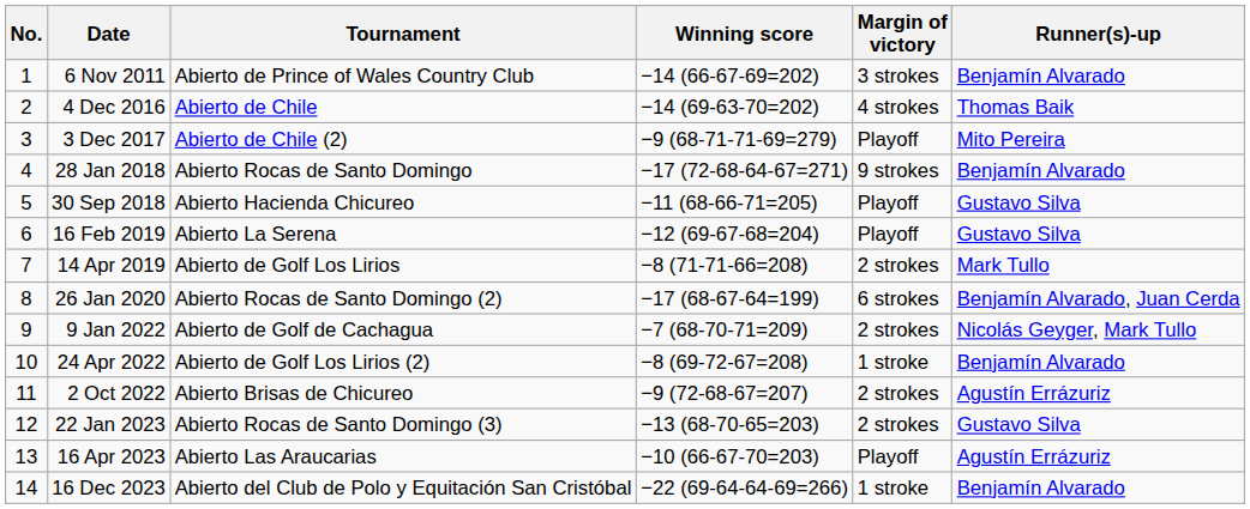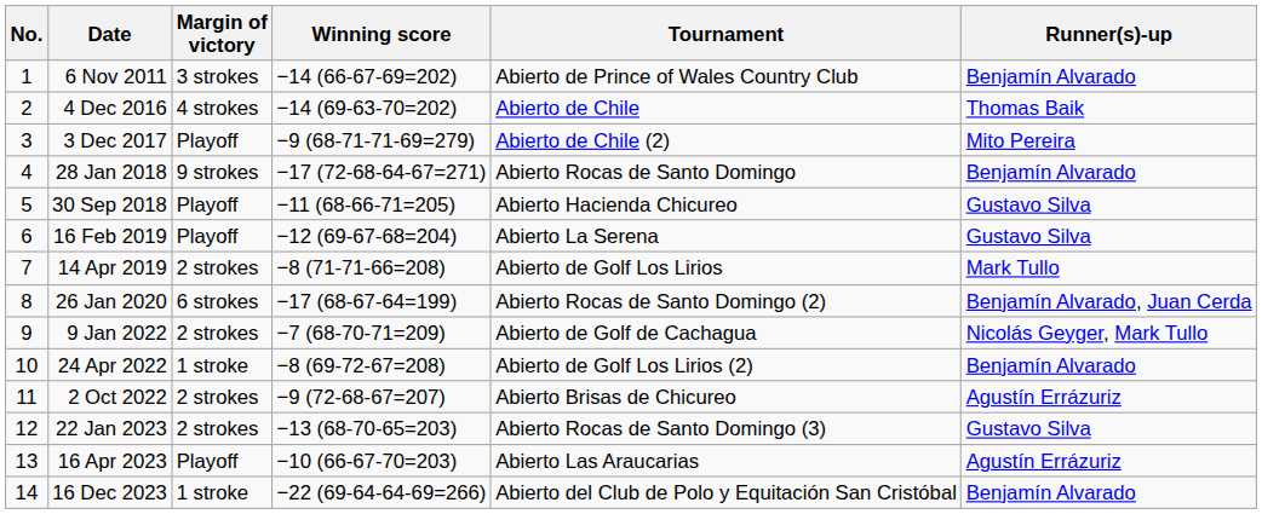 <table class="wikitable" style="font-size:95%;">
 <tr>
 <th>No.</th>
 <th>Date</th>
+<th>Margin of<br>victory</th>
+<th>Winning score</th>
 <th>Tournament</th>
-<th>Winning score</th>
-<th>Margin of<br>victory</th>
 <th>Runner(s)-up</th>
 </tr>
 <tr>
 <td align=center>1</td>
 <td align=right>6 Nov 2011</td>
+<td>3 strokes</td>
+<td>−14 (66-67-69=202)</td>
 <td>Abierto de Prince of Wales Country Club</td>
-<td>−14 (66-67-69=202)</td>
-<td>3 strokes</td>
 <td> <a href='#'>Benjamín Alvarado</a></td>
 </tr>
 <tr>
 <td align=center>2</td>
 <td align=right>4 Dec 2016</td>
+<td>4 strokes</td>
+<td>−14 (69-63-70=202)</td>
 <td><a href='#'>Abierto de Chile</a></td>
-<td>−14 (69-63-70=202)</td>
-<td>4 strokes</td>
 <td> <a href='#'>Thomas Baik</a></td>
 </tr>
 <tr>
 <td align=center>3</td>
 <td align=right>3 Dec 2017</td>
+<td>Playoff</td>
+<td>−9 (68-71-71-69=279)</td>
 <td><a href='#'>Abierto de Chile</a> (2)</td>
-<td>−9 (68-71-71-69=279)</td>
-<td>Playoff</td>
 <td> <a href='#'>Mito Pereira</a></td>
 </tr>
 <tr>
 <td align=center>4</td>
 <td align=right>28 Jan 2018</td>
+<td>9 strokes</td>
+<td>−17 (72-68-64-67=271)</td>
 <td>Abierto Rocas de Santo Domingo</td>
-<td>−17 (72-68-64-67=271)</td>
-<td>9 strokes</td>
 <td> <a href='#'>Benjamín Alvarado</a></td>
 </tr>
 <tr>
 <td align=center>5</td>
 <td align=right>30 Sep 2018</td>
+<td>Playoff</td>
+<td>−11 (68-66-71=205)</td>
 <td>Abierto Hacienda Chicureo</td>
-<td>−11 (68-66-71=205)</td>
-<td>Playoff</td>
 <td> <a href='#'>Gustavo Silva</a></td>
 </tr>
 <tr>
 <td align=center>6</td>
 <td align=right>16 Feb 2019</td>
+<td>Playoff</td>
+<td>−12 (69-67-68=204)</td>
 <td>Abierto La Serena</td>
-<td>−12 (69-67-68=204)</td>
-<td>Playoff</td>
 <td> <a href='#'>Gustavo Silva</a></td>
 </tr>
 <tr>
 <td align=center>7</td>
 <td align=right>14 Apr 2019</td>
+<td>2 strokes</td>
+<td>−8 (71-71-66=208)</td>
 <td>Abierto de Golf Los Lirios</td>
-<td>−8 (71-71-66=208)</td>
-<td>2 strokes</td>
 <td> <a href='#'>Mark Tullo</a></td>
 </tr>
 <tr>
 <td align=center>8</td>
 <td align=right>26 Jan 2020</td>
+<td>6 strokes</td>
+<td>−17 (68-67-64=199)</td>
 <td>Abierto Rocas de Santo Domingo (2)</td>
-<td>−17 (68-67-64=199)</td>
-<td>6 strokes</td>
 <td> <a href='#'>Benjamín Alvarado</a>,  <a href='#'>Juan Cerda</a></td>
 </tr>
 <tr>
 <td align=center>9</td>
 <td align=right>9 Jan 2022</td>
+<td>2 strokes</td>
+<td>−7 (68-70-71=209)</td>
 <td>Abierto de Golf de Cachagua</td>
-<td>−7 (68-70-71=209)</td>
-<td>2 strokes</td>
 <td> <a href='#'>Nicolás Geyger</a>,  <a href='#'>Mark Tullo</a></td>
 </tr>
 <tr>
 <td align=center>10</td>
 <td align=right>24 Apr 2022</td>
+<td>1 stroke</td>
+<td>−8 (69-72-67=208)</td>
 <td>Abierto de Golf Los Lirios (2)</td>
-<td>−8 (69-72-67=208)</td>
-<td>1 stroke</td>
 <td> <a href='#'>Benjamín Alvarado</a></td>
 </tr>
 <tr>
 <td align=center>11</td>
 <td align=right>2 Oct 2022</td>
+<td>2 strokes</td>
+<td>−9 (72-68-67=207)</td>
 <td>Abierto Brisas de Chicureo</td>
-<td>−9 (72-68-67=207)</td>
-<td>2 strokes</td>
 <td> <a href='#'>Agustín Errázuriz</a></td>
 </tr>
 <tr>
 <td align=center>12</td>
 <td align=right>22 Jan 2023</td>
+<td>2 strokes</td>
+<td>−13 (68-70-65=203)</td>
 <td>Abierto Rocas de Santo Domingo (3)</td>
-<td>−13 (68-70-65=203)</td>
-<td>2 strokes</td>
 <td> <a href='#'>Gustavo Silva</a></td>
 </tr>
 <tr>
 <td align=center>13</td>
 <td align=right>16 Apr 2023</td>
+<td>Playoff</td>
+<td>−10 (66-67-70=203)</td>
 <td>Abierto Las Araucarias</td>
-<td>−10 (66-67-70=203)</td>
-<td>Playoff</td>
 <td> <a href='#'>Agustín Errázuriz</a></td>
 </tr>
 <tr>
 <td align=center>14</td>
 <td align=right>16 Dec 2023</td>
+<td>1 stroke</td>
+<td>−22 (69-64-64-69=266)</td>
 <td>Abierto del Club de Polo y Equitación San Cristóbal</td>
-<td>−22 (69-64-64-69=266)</td>
-<td>1 stroke</td>
 <td> <a href='#'>Benjamín Alvarado</a></td>
 </tr>
 </table>
